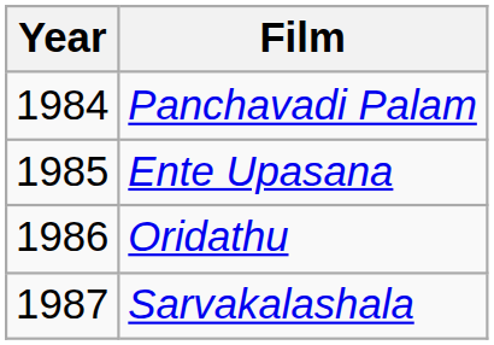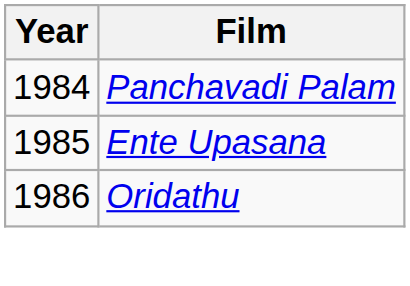 <table class="wikitable">
 <tr>
 <th>Year</th>
 <th>Film</th>
 </tr>
 <tr>
 <td>1984</td>
 <td><em><a href='#'>Panchavadi Palam</a></em></td>
 </tr>
 <tr>
 <td>1985</td>
 <td><em><a href='#'>Ente Upasana</a></em></td>
 </tr>
 <tr>
 <td>1986</td>
 <td><em><a href='#'>Oridathu</a></em></td>
 </tr>
-<tr>
-<td>1987</td>
-<td><em><a href='#'>Sarvakalashala</a></em></td>
-</tr>
 </table>
